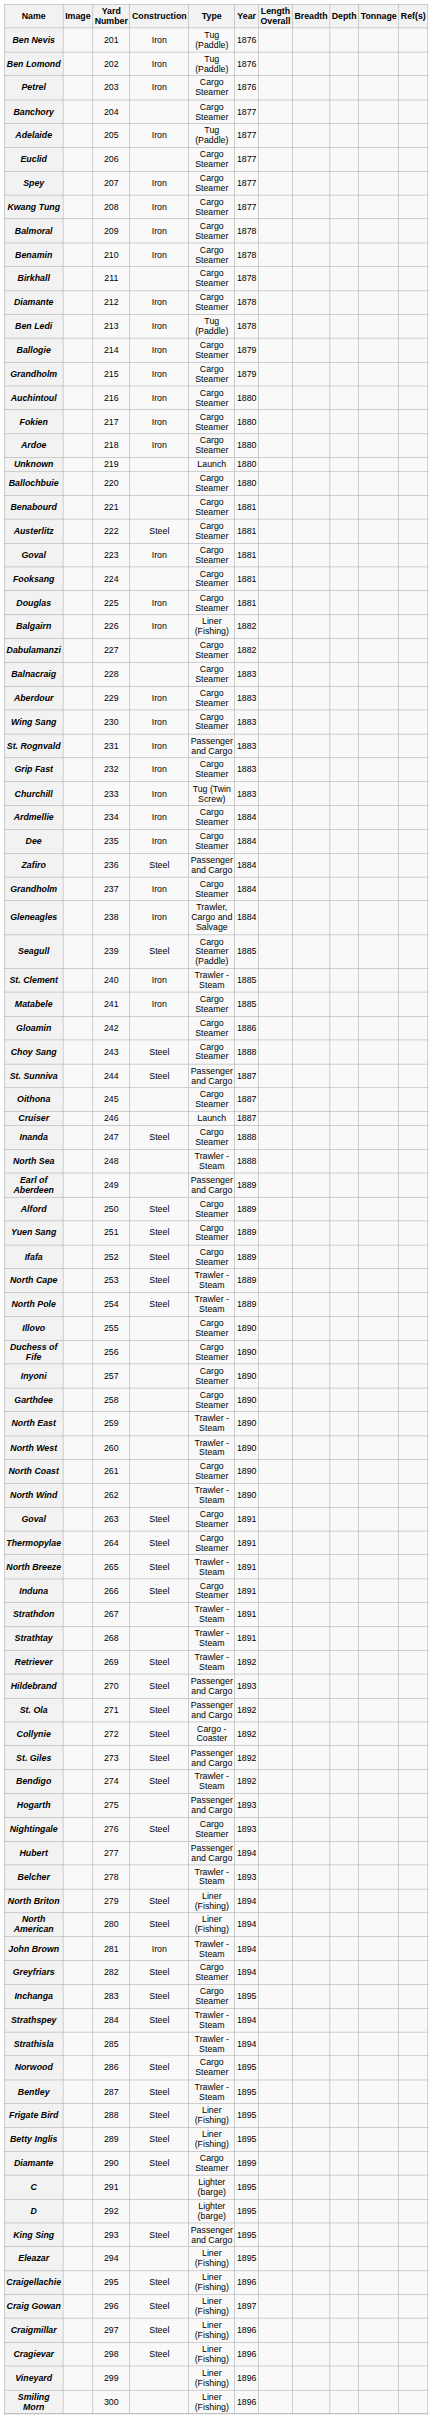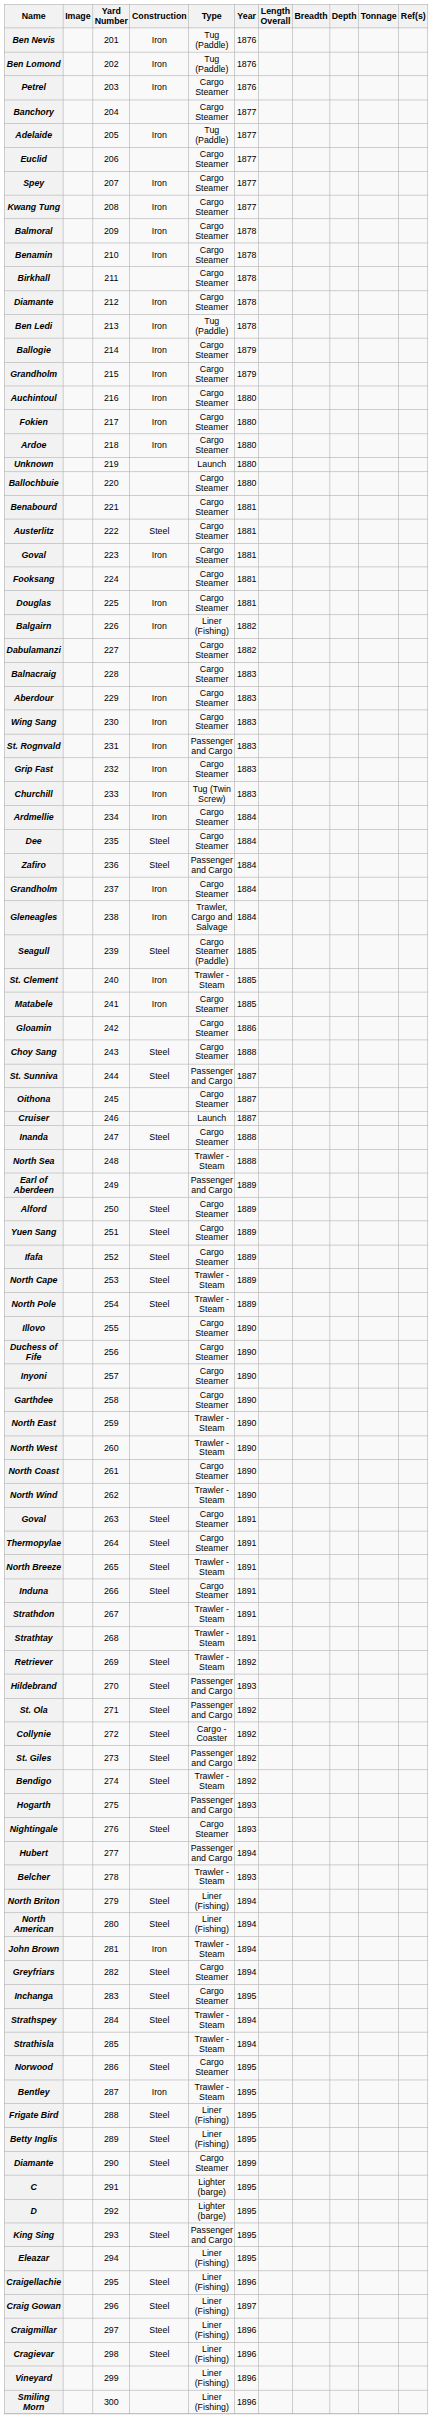 <table class="wikitable plainrowheaders sortable" style="text-align: center;">
 <tr>
 <th scope=col>Name</th>
 <th scope=col class=unsortable>Image</th>
 <th scope=col>Yard Number</th>
 <th scope=col>Construction</th>
 <th scope=col>Type</th>
 <th scope=col>Year</th>
 <th scope=col>Length Overall</th>
 <th scope=col>Breadth</th>
 <th scope=col>Depth</th>
 <th scope=col class=unsortable>Tonnage</th>
 <th scope=col class=unsortable>Ref(s)</th>
 </tr>
 <tr>
 <th scope=row><em>Ben Nevis</em></th>
 <td></td>
 <td>201</td>
 <td>Iron</td>
 <td>Tug (Paddle)</td>
 <td>1876</td>
 <td></td>
 <td></td>
 <td></td>
 <td></td>
 <td></td>
 </tr>
 <tr ->
 <th scope=row><em>Ben Lomond</em></th>
 <td></td>
 <td>202</td>
 <td>Iron</td>
 <td>Tug (Paddle)</td>
 <td>1876</td>
 <td></td>
 <td></td>
 <td></td>
 <td></td>
 <td></td>
 </tr>
 <tr ->
 <th scope=row><em>Petrel</em></th>
 <td></td>
 <td>203</td>
 <td>Iron</td>
 <td>Cargo Steamer</td>
 <td>1876</td>
 <td></td>
 <td></td>
 <td></td>
 <td></td>
 <td></td>
 </tr>
 <tr ->
 <th scope=row><em>Banchory</em></th>
 <td></td>
 <td>204</td>
 <td></td>
 <td>Cargo Steamer</td>
 <td>1877</td>
 <td></td>
 <td></td>
 <td></td>
 <td></td>
 <td></td>
 </tr>
 <tr ->
 <th scope=row><em>Adelaide</em></th>
 <td></td>
 <td>205</td>
 <td>Iron</td>
 <td>Tug (Paddle)</td>
 <td>1877</td>
 <td></td>
 <td></td>
 <td></td>
 <td></td>
 <td></td>
 </tr>
 <tr ->
 <th scope=row><em>Euclid</em></th>
 <td></td>
 <td>206</td>
 <td></td>
 <td>Cargo Steamer</td>
 <td>1877</td>
 <td></td>
 <td></td>
 <td></td>
 <td></td>
 <td></td>
 </tr>
 <tr ->
 <th scope=row><em>Spey</em></th>
 <td></td>
 <td>207</td>
 <td>Iron</td>
 <td>Cargo Steamer</td>
 <td>1877</td>
 <td></td>
 <td></td>
 <td></td>
 <td></td>
 <td></td>
 </tr>
 <tr ->
 <th scope=row><em>Kwang Tung</em></th>
 <td></td>
 <td>208</td>
 <td>Iron</td>
 <td>Cargo Steamer</td>
 <td>1877</td>
 <td></td>
 <td></td>
 <td></td>
 <td></td>
 <td></td>
 </tr>
 <tr ->
 <th scope=row><em>Balmoral</em></th>
 <td></td>
 <td>209</td>
 <td>Iron</td>
 <td>Cargo Steamer</td>
 <td>1878</td>
 <td></td>
 <td></td>
 <td></td>
 <td></td>
 <td></td>
 </tr>
 <tr ->
 <th scope=row><em>Benamin</em></th>
 <td></td>
 <td>210</td>
 <td>Iron</td>
 <td>Cargo Steamer</td>
 <td>1878</td>
 <td></td>
 <td></td>
 <td></td>
 <td></td>
 <td></td>
 </tr>
 <tr ->
 <th scope=row><em>Birkhall</em></th>
 <td></td>
 <td>211</td>
 <td></td>
 <td>Cargo Steamer</td>
 <td>1878</td>
 <td></td>
 <td></td>
 <td></td>
 <td></td>
 <td></td>
 </tr>
 <tr ->
 <th scope=row><em>Diamante</em></th>
 <td></td>
 <td>212</td>
 <td>Iron</td>
 <td>Cargo Steamer</td>
 <td>1878</td>
 <td></td>
 <td></td>
 <td></td>
 <td></td>
 <td></td>
 </tr>
 <tr ->
 <th scope=row><em>Ben Ledi</em></th>
 <td></td>
 <td>213</td>
 <td>Iron</td>
 <td>Tug (Paddle)</td>
 <td>1878</td>
 <td></td>
 <td></td>
 <td></td>
 <td></td>
 <td></td>
 </tr>
 <tr ->
 <th scope=row><em>Ballogie</em></th>
 <td></td>
 <td>214</td>
 <td>Iron</td>
 <td>Cargo Steamer</td>
 <td>1879</td>
 <td></td>
 <td></td>
 <td></td>
 <td></td>
 <td></td>
 </tr>
 <tr ->
 <th scope=row><em>Grandholm</em></th>
 <td></td>
 <td>215</td>
 <td>Iron</td>
 <td>Cargo Steamer</td>
 <td>1879</td>
 <td></td>
 <td></td>
 <td></td>
 <td></td>
 <td></td>
 </tr>
 <tr ->
 <th scope=row><em>Auchintoul</em></th>
 <td></td>
 <td>216</td>
 <td>Iron</td>
 <td>Cargo Steamer</td>
 <td>1880</td>
 <td></td>
 <td></td>
 <td></td>
 <td></td>
 <td></td>
 </tr>
 <tr ->
 <th scope=row><em>Fokien</em></th>
 <td></td>
 <td>217</td>
 <td>Iron</td>
 <td>Cargo Steamer</td>
 <td>1880</td>
 <td></td>
 <td></td>
 <td></td>
 <td></td>
 <td></td>
 </tr>
 <tr ->
 <th scope=row><em>Ardoe</em></th>
 <td></td>
 <td>218</td>
 <td>Iron</td>
 <td>Cargo Steamer</td>
 <td>1880</td>
 <td></td>
 <td></td>
 <td></td>
 <td></td>
 <td></td>
 </tr>
 <tr ->
 <th scope=row><em>Unknown</em></th>
 <td></td>
 <td>219</td>
 <td></td>
 <td>Launch</td>
 <td>1880</td>
 <td></td>
 <td></td>
 <td></td>
 <td></td>
 <td></td>
 </tr>
 <tr ->
 <th scope=row><em>Ballochbuie</em></th>
 <td></td>
 <td>220</td>
 <td></td>
 <td>Cargo Steamer</td>
 <td>1880</td>
 <td></td>
 <td></td>
 <td></td>
 <td></td>
 <td></td>
 </tr>
 <tr ->
 <th scope=row><em>Benabourd</em></th>
 <td></td>
 <td>221</td>
 <td></td>
 <td>Cargo Steamer</td>
 <td>1881</td>
 <td></td>
 <td></td>
 <td></td>
 <td></td>
 <td></td>
 </tr>
 <tr ->
 <th scope=row><em>Austerlitz</em></th>
 <td></td>
 <td>222</td>
 <td>Steel</td>
 <td>Cargo Steamer</td>
 <td>1881</td>
 <td></td>
 <td></td>
 <td></td>
 <td></td>
 <td></td>
 </tr>
 <tr ->
 <th scope=row><em>Goval</em></th>
 <td></td>
 <td>223</td>
 <td>Iron</td>
 <td>Cargo Steamer</td>
 <td>1881</td>
 <td></td>
 <td></td>
 <td></td>
 <td></td>
 <td></td>
 </tr>
 <tr ->
 <th scope=row><em>Fooksang</em></th>
 <td></td>
 <td>224</td>
 <td></td>
 <td>Cargo Steamer</td>
 <td>1881</td>
 <td></td>
 <td></td>
 <td></td>
 <td></td>
 <td></td>
 </tr>
 <tr ->
 <th scope=row><em>Douglas</em></th>
 <td></td>
 <td>225</td>
 <td>Iron</td>
 <td>Cargo Steamer</td>
 <td>1881</td>
 <td></td>
 <td></td>
 <td></td>
 <td></td>
 <td></td>
 </tr>
 <tr ->
 <th scope=row><em>Balgairn</em></th>
 <td></td>
 <td>226</td>
 <td>Iron</td>
 <td>Liner (Fishing)</td>
 <td>1882</td>
 <td></td>
 <td></td>
 <td></td>
 <td></td>
 <td></td>
 </tr>
 <tr ->
 <th scope=row><em>Dabulamanzi</em></th>
 <td></td>
 <td>227</td>
 <td></td>
 <td>Cargo Steamer</td>
 <td>1882</td>
 <td></td>
 <td></td>
 <td></td>
 <td></td>
 <td></td>
 </tr>
 <tr ->
 <th scope=row><em>Balnacraig</em></th>
 <td></td>
 <td>228</td>
 <td></td>
 <td>Cargo Steamer</td>
 <td>1883</td>
 <td></td>
 <td></td>
 <td></td>
 <td></td>
 <td></td>
 </tr>
 <tr ->
 <th scope=row><em>Aberdour</em></th>
 <td></td>
 <td>229</td>
 <td>Iron</td>
 <td>Cargo Steamer</td>
 <td>1883</td>
 <td></td>
 <td></td>
 <td></td>
 <td></td>
 <td></td>
 </tr>
 <tr ->
 <th scope=row><em>Wing Sang</em></th>
 <td></td>
 <td>230</td>
 <td>Iron</td>
 <td>Cargo Steamer</td>
 <td>1883</td>
 <td></td>
 <td></td>
 <td></td>
 <td></td>
 <td></td>
 </tr>
 <tr ->
 <th scope=row><em>St. Rognvald</em></th>
 <td></td>
 <td>231</td>
 <td>Iron</td>
 <td>Passenger and Cargo</td>
 <td>1883</td>
 <td></td>
 <td></td>
 <td></td>
 <td></td>
 <td></td>
 </tr>
 <tr ->
 <th scope=row><em>Grip Fast</em></th>
 <td></td>
 <td>232</td>
 <td>Iron</td>
 <td>Cargo Steamer</td>
 <td>1883</td>
 <td></td>
 <td></td>
 <td></td>
 <td></td>
 <td></td>
 </tr>
 <tr ->
 <th scope=row><em>Churchill</em></th>
 <td></td>
 <td>233</td>
 <td>Iron</td>
 <td>Tug (Twin Screw)</td>
 <td>1883</td>
 <td></td>
 <td></td>
 <td></td>
 <td></td>
 <td></td>
 </tr>
 <tr ->
 <th scope=row><em>Ardmellie</em></th>
 <td></td>
 <td>234</td>
 <td>Iron</td>
 <td>Cargo Steamer</td>
 <td>1884</td>
 <td></td>
 <td></td>
 <td></td>
 <td></td>
 <td></td>
 </tr>
 <tr ->
 <th scope=row><em>Dee</em></th>
 <td></td>
 <td>235</td>
-<td>Iron</td>
+<td>Steel</td>
 <td>Cargo Steamer</td>
 <td>1884</td>
 <td></td>
 <td></td>
 <td></td>
 <td></td>
 <td></td>
 </tr>
 <tr ->
 <th scope=row><em>Zafiro</em></th>
 <td></td>
 <td>236</td>
 <td>Steel</td>
 <td>Passenger and Cargo</td>
 <td>1884</td>
 <td></td>
 <td></td>
 <td></td>
 <td></td>
 <td></td>
 </tr>
 <tr ->
 <th scope=row><em>Grandholm</em></th>
 <td></td>
 <td>237</td>
 <td>Iron</td>
 <td>Cargo Steamer</td>
 <td>1884</td>
 <td></td>
 <td></td>
 <td></td>
 <td></td>
 <td></td>
 </tr>
 <tr ->
 <th scope=row><em>Gleneagles</em></th>
 <td></td>
 <td>238</td>
 <td>Iron</td>
 <td>Trawler, Cargo and Salvage</td>
 <td>1884</td>
 <td></td>
 <td></td>
 <td></td>
 <td></td>
 <td></td>
 </tr>
 <tr ->
 <th scope=row><em>Seagull</em></th>
 <td></td>
 <td>239</td>
 <td>Steel</td>
 <td>Cargo Steamer (Paddle)</td>
 <td>1885</td>
 <td></td>
 <td></td>
 <td></td>
 <td></td>
 <td></td>
 </tr>
 <tr ->
 <th scope=row><em>St. Clement</em></th>
 <td></td>
 <td>240</td>
 <td>Iron</td>
 <td>Trawler - Steam</td>
 <td>1885</td>
 <td></td>
 <td></td>
 <td></td>
 <td></td>
 <td></td>
 </tr>
 <tr ->
 <th scope=row><em>Matabele</em></th>
 <td></td>
 <td>241</td>
 <td>Iron</td>
 <td>Cargo Steamer</td>
 <td>1885</td>
 <td></td>
 <td></td>
 <td></td>
 <td></td>
 <td></td>
 </tr>
 <tr ->
 <th scope=row><em>Gloamin</em></th>
 <td></td>
 <td>242</td>
 <td></td>
 <td>Cargo Steamer</td>
 <td>1886</td>
 <td></td>
 <td></td>
 <td></td>
 <td></td>
 <td></td>
 </tr>
 <tr ->
 <th scope=row><em>Choy Sang</em></th>
 <td></td>
 <td>243</td>
 <td>Steel</td>
 <td>Cargo Steamer</td>
 <td>1888</td>
 <td></td>
 <td></td>
 <td></td>
 <td></td>
 <td></td>
 </tr>
 <tr ->
 <th scope=row><em>St. Sunniva</em></th>
 <td></td>
 <td>244</td>
 <td>Steel</td>
 <td>Passenger and Cargo</td>
 <td>1887</td>
 <td></td>
 <td></td>
 <td></td>
 <td></td>
 <td></td>
 </tr>
 <tr ->
 <th scope=row><em>Oithona</em></th>
 <td></td>
 <td>245</td>
 <td></td>
 <td>Cargo Steamer</td>
 <td>1887</td>
 <td></td>
 <td></td>
 <td></td>
 <td></td>
 <td></td>
 </tr>
 <tr ->
 <th scope=row><em>Cruiser</em></th>
 <td></td>
 <td>246</td>
 <td></td>
 <td>Launch</td>
 <td>1887</td>
 <td></td>
 <td></td>
 <td></td>
 <td></td>
 <td></td>
 </tr>
 <tr ->
 <th scope=row><em>Inanda</em></th>
 <td></td>
 <td>247</td>
 <td>Steel</td>
 <td>Cargo Steamer</td>
 <td>1888</td>
 <td></td>
 <td></td>
 <td></td>
 <td></td>
 <td></td>
 </tr>
 <tr ->
 <th scope=row><em>North Sea</em></th>
 <td></td>
 <td>248</td>
 <td></td>
 <td>Trawler - Steam</td>
 <td>1888</td>
 <td></td>
 <td></td>
 <td></td>
 <td></td>
 <td></td>
 </tr>
 <tr ->
 <th scope=row><em>Earl of Aberdeen</em></th>
 <td></td>
 <td>249</td>
 <td></td>
 <td>Passenger and Cargo</td>
 <td>1889</td>
 <td></td>
 <td></td>
 <td></td>
 <td></td>
 <td></td>
 </tr>
 <tr ->
 <th scope=row><em>Alford</em></th>
 <td></td>
 <td>250</td>
 <td>Steel</td>
 <td>Cargo Steamer</td>
 <td>1889</td>
 <td></td>
 <td></td>
 <td></td>
 <td></td>
 <td></td>
 </tr>
 <tr ->
 <th scope=row><em>Yuen Sang</em></th>
 <td></td>
 <td>251</td>
 <td>Steel</td>
 <td>Cargo Steamer</td>
 <td>1889</td>
 <td></td>
 <td></td>
 <td></td>
 <td></td>
 <td></td>
 </tr>
 <tr ->
 <th scope=row><em>Ifafa</em></th>
 <td></td>
 <td>252</td>
 <td>Steel</td>
 <td>Cargo Steamer</td>
 <td>1889</td>
 <td></td>
 <td></td>
 <td></td>
 <td></td>
 <td></td>
 </tr>
 <tr ->
 <th scope=row><em>North Cape</em></th>
 <td></td>
 <td>253</td>
 <td>Steel</td>
 <td>Trawler - Steam</td>
 <td>1889</td>
 <td></td>
 <td></td>
 <td></td>
 <td></td>
 <td></td>
 </tr>
 <tr ->
 <th scope=row><em>North Pole</em></th>
 <td></td>
 <td>254</td>
 <td>Steel</td>
 <td>Trawler - Steam</td>
 <td>1889</td>
 <td></td>
 <td></td>
 <td></td>
 <td></td>
 <td></td>
 </tr>
 <tr ->
 <th scope=row><em>Illovo</em></th>
 <td></td>
 <td>255</td>
 <td></td>
 <td>Cargo Steamer</td>
 <td>1890</td>
 <td></td>
 <td></td>
 <td></td>
 <td></td>
 <td></td>
 </tr>
 <tr ->
 <th scope=row><em>Duchess of Fife</em></th>
 <td></td>
 <td>256</td>
 <td></td>
 <td>Cargo Steamer</td>
 <td>1890</td>
 <td></td>
 <td></td>
 <td></td>
 <td></td>
 <td></td>
 </tr>
 <tr ->
 <th scope=row><em>Inyoni</em></th>
 <td></td>
 <td>257</td>
 <td></td>
 <td>Cargo Steamer</td>
 <td>1890</td>
 <td></td>
 <td></td>
 <td></td>
 <td></td>
 <td></td>
 </tr>
 <tr ->
 <th scope=row><em>Garthdee</em></th>
 <td></td>
 <td>258</td>
 <td></td>
 <td>Cargo Steamer</td>
 <td>1890</td>
 <td></td>
 <td></td>
 <td></td>
 <td></td>
 <td></td>
 </tr>
 <tr ->
 <th scope=row><em>North East</em></th>
 <td></td>
 <td>259</td>
 <td></td>
 <td>Trawler - Steam</td>
 <td>1890</td>
 <td></td>
 <td></td>
 <td></td>
 <td></td>
 <td></td>
 </tr>
 <tr ->
 <th scope=row><em>North West</em></th>
 <td></td>
 <td>260</td>
 <td></td>
 <td>Trawler - Steam</td>
 <td>1890</td>
 <td></td>
 <td></td>
 <td></td>
 <td></td>
 <td></td>
 </tr>
 <tr ->
 <th scope=row><em>North Coast</em></th>
 <td></td>
 <td>261</td>
 <td></td>
 <td>Cargo Steamer</td>
 <td>1890</td>
 <td></td>
 <td></td>
 <td></td>
 <td></td>
 <td></td>
 </tr>
 <tr ->
 <th scope=row><em>North Wind</em></th>
 <td></td>
 <td>262</td>
 <td></td>
 <td>Trawler - Steam</td>
 <td>1890</td>
 <td></td>
 <td></td>
 <td></td>
 <td></td>
 <td></td>
 </tr>
 <tr ->
 <th scope=row><em>Goval</em></th>
 <td></td>
 <td>263</td>
 <td>Steel</td>
 <td>Cargo Steamer</td>
 <td>1891</td>
 <td></td>
 <td></td>
 <td></td>
 <td></td>
 <td></td>
 </tr>
 <tr ->
 <th scope=row><em>Thermopylae</em></th>
 <td></td>
 <td>264</td>
 <td>Steel</td>
 <td>Cargo Steamer</td>
 <td>1891</td>
 <td></td>
 <td></td>
 <td></td>
 <td></td>
 <td></td>
 </tr>
 <tr ->
 <th scope=row><em>North Breeze</em></th>
 <td></td>
 <td>265</td>
 <td>Steel</td>
 <td>Trawler - Steam</td>
 <td>1891</td>
 <td></td>
 <td></td>
 <td></td>
 <td></td>
 <td></td>
 </tr>
 <tr ->
 <th scope=row><em>Induna</em></th>
 <td></td>
 <td>266</td>
 <td>Steel</td>
 <td>Cargo Steamer</td>
 <td>1891</td>
 <td></td>
 <td></td>
 <td></td>
 <td></td>
 <td></td>
 </tr>
 <tr ->
 <th scope=row><em>Strathdon</em></th>
 <td></td>
 <td>267</td>
 <td></td>
 <td>Trawler - Steam</td>
 <td>1891</td>
 <td></td>
 <td></td>
 <td></td>
 <td></td>
 <td></td>
 </tr>
 <tr ->
 <th scope=row><em>Strathtay</em></th>
 <td></td>
 <td>268</td>
 <td></td>
 <td>Trawler - Steam</td>
 <td>1891</td>
 <td></td>
 <td></td>
 <td></td>
 <td></td>
 <td></td>
 </tr>
 <tr ->
 <th scope=row><em>Retriever</em></th>
 <td></td>
 <td>269</td>
 <td>Steel</td>
 <td>Trawler - Steam</td>
 <td>1892</td>
 <td></td>
 <td></td>
 <td></td>
 <td></td>
 <td></td>
 </tr>
 <tr ->
 <th scope=row><em>Hildebrand</em></th>
 <td></td>
 <td>270</td>
 <td>Steel</td>
 <td>Passenger and Cargo</td>
 <td>1893</td>
 <td></td>
 <td></td>
 <td></td>
 <td></td>
 <td></td>
 </tr>
 <tr ->
 <th scope=row><em>St. Ola</em></th>
 <td></td>
 <td>271</td>
 <td>Steel</td>
 <td>Passenger and Cargo</td>
 <td>1892</td>
 <td></td>
 <td></td>
 <td></td>
 <td></td>
 <td></td>
 </tr>
 <tr ->
 <th scope=row><em>Collynie</em></th>
 <td></td>
 <td>272</td>
 <td>Steel</td>
 <td>Cargo - Coaster</td>
 <td>1892</td>
 <td></td>
 <td></td>
 <td></td>
 <td></td>
 <td></td>
 </tr>
 <tr ->
 <th scope=row><em>St. Giles</em></th>
 <td></td>
 <td>273</td>
 <td>Steel</td>
 <td>Passenger and Cargo</td>
 <td>1892</td>
 <td></td>
 <td></td>
 <td></td>
 <td></td>
 <td></td>
 </tr>
 <tr ->
 <th scope=row><em>Bendigo</em></th>
 <td></td>
 <td>274</td>
 <td>Steel</td>
 <td>Trawler - Steam</td>
 <td>1892</td>
 <td></td>
 <td></td>
 <td></td>
 <td></td>
 <td></td>
 </tr>
 <tr ->
 <th scope=row><em>Hogarth</em></th>
 <td></td>
 <td>275</td>
 <td></td>
 <td>Passenger and Cargo</td>
 <td>1893</td>
 <td></td>
 <td></td>
 <td></td>
 <td></td>
 <td></td>
 </tr>
 <tr ->
 <th scope=row><em>Nightingale</em></th>
 <td></td>
 <td>276</td>
 <td>Steel</td>
 <td>Cargo Steamer</td>
 <td>1893</td>
 <td></td>
 <td></td>
 <td></td>
 <td></td>
 <td></td>
 </tr>
 <tr ->
 <th scope=row><em>Hubert</em></th>
 <td></td>
 <td>277</td>
 <td></td>
 <td>Passenger and Cargo</td>
 <td>1894</td>
 <td></td>
 <td></td>
 <td></td>
 <td></td>
 <td></td>
 </tr>
 <tr ->
 <th scope=row><em>Belcher</em></th>
 <td></td>
 <td>278</td>
 <td></td>
 <td>Trawler - Steam</td>
 <td>1893</td>
 <td></td>
 <td></td>
 <td></td>
 <td></td>
 <td></td>
 </tr>
 <tr ->
 <th scope=row><em>North Briton</em></th>
 <td></td>
 <td>279</td>
 <td>Steel</td>
 <td>Liner (Fishing)</td>
 <td>1894</td>
 <td></td>
 <td></td>
 <td></td>
 <td></td>
 <td></td>
 </tr>
 <tr ->
 <th scope=row><em>North American</em></th>
 <td></td>
 <td>280</td>
 <td>Steel</td>
 <td>Liner (Fishing)</td>
 <td>1894</td>
 <td></td>
 <td></td>
 <td></td>
 <td></td>
 <td></td>
 </tr>
 <tr ->
 <th scope=row><em>John Brown</em></th>
 <td></td>
 <td>281</td>
 <td>Iron</td>
 <td>Trawler - Steam</td>
 <td>1894</td>
 <td></td>
 <td></td>
 <td></td>
 <td></td>
 <td></td>
 </tr>
 <tr ->
 <th scope=row><em>Greyfriars</em></th>
 <td></td>
 <td>282</td>
 <td>Steel</td>
 <td>Cargo Steamer</td>
 <td>1894</td>
 <td></td>
 <td></td>
 <td></td>
 <td></td>
 <td></td>
 </tr>
 <tr ->
 <th scope=row><em>Inchanga</em></th>
 <td></td>
 <td>283</td>
 <td>Steel</td>
 <td>Cargo Steamer</td>
 <td>1895</td>
 <td></td>
 <td></td>
 <td></td>
 <td></td>
 <td></td>
 </tr>
 <tr ->
 <th scope=row><em>Strathspey</em></th>
 <td></td>
 <td>284</td>
 <td>Steel</td>
 <td>Trawler - Steam</td>
 <td>1894</td>
 <td></td>
 <td></td>
 <td></td>
 <td></td>
 <td></td>
 </tr>
 <tr ->
 <th scope=row><em>Strathisla</em></th>
 <td></td>
 <td>285</td>
 <td></td>
 <td>Trawler - Steam</td>
 <td>1894</td>
 <td></td>
 <td></td>
 <td></td>
 <td></td>
 <td></td>
 </tr>
 <tr ->
 <th scope=row><em>Norwood</em></th>
 <td></td>
 <td>286</td>
 <td>Steel</td>
 <td>Cargo Steamer</td>
 <td>1895</td>
 <td></td>
 <td></td>
 <td></td>
 <td></td>
 <td></td>
 </tr>
 <tr ->
 <th scope=row><em>Bentley</em></th>
 <td></td>
 <td>287</td>
-<td>Steel</td>
+<td>Iron</td>
 <td>Trawler - Steam</td>
 <td>1895</td>
 <td></td>
 <td></td>
 <td></td>
 <td></td>
 <td></td>
 </tr>
 <tr ->
 <th scope=row><em>Frigate Bird</em></th>
 <td></td>
 <td>288</td>
 <td>Steel</td>
 <td>Liner (Fishing)</td>
 <td>1895</td>
 <td></td>
 <td></td>
 <td></td>
 <td></td>
 <td></td>
 </tr>
 <tr ->
 <th scope=row><em>Betty Inglis</em></th>
 <td></td>
 <td>289</td>
 <td>Steel</td>
 <td>Liner (Fishing)</td>
 <td>1895</td>
 <td></td>
 <td></td>
 <td></td>
 <td></td>
 <td></td>
 </tr>
 <tr ->
 <th scope=row><em>Diamante</em></th>
 <td></td>
 <td>290</td>
 <td>Steel</td>
 <td>Cargo Steamer</td>
 <td>1899</td>
 <td></td>
 <td></td>
 <td></td>
 <td></td>
 <td></td>
 </tr>
 <tr ->
 <th scope=row><em>C</em></th>
 <td></td>
 <td>291</td>
 <td></td>
 <td>Lighter (barge)</td>
 <td>1895</td>
 <td></td>
 <td></td>
 <td></td>
 <td></td>
 <td></td>
 </tr>
 <tr ->
 <th scope=row><em>D</em></th>
 <td></td>
 <td>292</td>
 <td></td>
 <td>Lighter (barge)</td>
 <td>1895</td>
 <td></td>
 <td></td>
 <td></td>
 <td></td>
 <td></td>
 </tr>
 <tr ->
 <th scope=row><em>King Sing</em></th>
 <td></td>
 <td>293</td>
 <td>Steel</td>
 <td>Passenger and Cargo</td>
 <td>1895</td>
 <td></td>
 <td></td>
 <td></td>
 <td></td>
 <td></td>
 </tr>
 <tr ->
 <th scope=row><em>Eleazar</em></th>
 <td></td>
 <td>294</td>
 <td></td>
 <td>Liner (Fishing)</td>
 <td>1895</td>
 <td></td>
 <td></td>
 <td></td>
 <td></td>
 <td></td>
 </tr>
 <tr ->
 <th scope=row><em>Craigellachie</em></th>
 <td></td>
 <td>295</td>
 <td>Steel</td>
 <td>Liner (Fishing)</td>
 <td>1896</td>
 <td></td>
 <td></td>
 <td></td>
 <td></td>
 <td></td>
 </tr>
 <tr ->
 <th scope=row><em>Craig Gowan</em></th>
 <td></td>
 <td>296</td>
 <td>Steel</td>
 <td>Liner (Fishing)</td>
 <td>1897</td>
 <td></td>
 <td></td>
 <td></td>
 <td></td>
 <td></td>
 </tr>
 <tr ->
 <th scope=row><em>Craigmillar</em></th>
 <td></td>
 <td>297</td>
 <td>Steel</td>
 <td>Liner (Fishing)</td>
 <td>1896</td>
 <td></td>
 <td></td>
 <td></td>
 <td></td>
 <td></td>
 </tr>
 <tr ->
 <th scope=row><em>Cragievar</em></th>
 <td></td>
 <td>298</td>
 <td>Steel</td>
 <td>Liner (Fishing)</td>
 <td>1896</td>
 <td></td>
 <td></td>
 <td></td>
 <td></td>
 <td></td>
 </tr>
 <tr ->
 <th scope=row><em>Vineyard</em></th>
 <td></td>
 <td>299</td>
 <td></td>
 <td>Liner (Fishing)</td>
 <td>1896</td>
 <td></td>
 <td></td>
 <td></td>
 <td></td>
 <td></td>
 </tr>
 <tr ->
 <th scope=row><em>Smiling Morn</em></th>
 <td></td>
 <td>300</td>
 <td></td>
 <td>Liner (Fishing)</td>
 <td>1896</td>
 <td></td>
 <td></td>
 <td></td>
 <td></td>
 <td></td>
 </tr>
 <tr ->
 </tr>
 </table>
